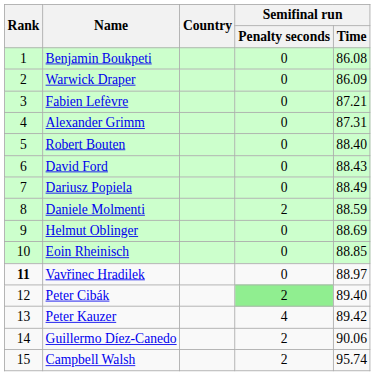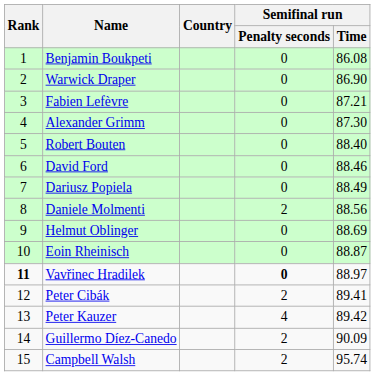 <table class="wikitable sortable" style="text-align:center">
 <tr>
 <th rowspan=2>Rank</th>
 <th rowspan=2>Name</th>
 <th rowspan=2>Country</th>
 <th colspan=2>Semifinal run</th>
 </tr>
 <tr>
 <th>Penalty seconds</th>
 <th>Time</th>
 </tr>
 <tr align=center style="background:#ccffcc;">
 <td>1</td>
 <td align=left><a href='#'>Benjamin Boukpeti</a></td>
 <td></td>
 <td>0</td>
 <td>86.08</td>
 </tr>
 <tr align=center style="background:#ccffcc;">
 <td>2</td>
 <td align=left><a href='#'>Warwick Draper</a></td>
 <td></td>
 <td>0</td>
-<td>86.09</td>
+<td>86.90</td>
 </tr>
 <tr align=center style="background:#ccffcc;">
 <td>3</td>
 <td align=left><a href='#'>Fabien Lefèvre</a></td>
 <td></td>
 <td>0</td>
 <td>87.21</td>
 </tr>
 <tr align=center style="background:#ccffcc;">
 <td>4</td>
 <td align=left><a href='#'>Alexander Grimm</a></td>
 <td></td>
 <td>0</td>
-<td>87.31</td>
+<td>87.30</td>
 </tr>
 <tr align=center style="background:#ccffcc;">
 <td>5</td>
 <td align=left><a href='#'>Robert Bouten</a></td>
 <td></td>
 <td>0</td>
 <td>88.40</td>
 </tr>
 <tr align=center style="background:#ccffcc;">
 <td>6</td>
 <td align=left><a href='#'>David Ford</a></td>
 <td></td>
 <td>0</td>
-<td>88.43</td>
+<td>88.46</td>
 </tr>
 <tr align=center style="background:#ccffcc;">
 <td>7</td>
 <td align=left><a href='#'>Dariusz Popiela</a></td>
 <td></td>
 <td>0</td>
 <td>88.49</td>
 </tr>
 <tr align=center style="background:#ccffcc;">
 <td>8</td>
 <td align=left><a href='#'>Daniele Molmenti</a></td>
 <td></td>
 <td>2</td>
-<td>88.59</td>
+<td>88.56</td>
 </tr>
 <tr align=center style="background:#ccffcc;">
 <td>9</td>
 <td align=left><a href='#'>Helmut Oblinger</a></td>
 <td></td>
 <td>0</td>
 <td>88.69</td>
 </tr>
 <tr align=center style="background:#ccffcc;">
 <td>10</td>
 <td align=left><a href='#'>Eoin Rheinisch</a></td>
 <td></td>
 <td>0</td>
-<td>88.85</td>
+<td>88.87</td>
 </tr>
 <tr>
 <td><strong>11</strong></td>
 <td align=left><a href='#'>Vavřinec Hradilek</a></td>
 <td></td>
-<td>0</td>
+<td><strong>0</strong></td>
 <td>88.97</td>
 </tr>
 <tr>
 <td>12</td>
 <td align=left><a href='#'>Peter Cibák</a></td>
 <td></td>
-<td style="background: lightgreen;">2</td>
-<td>89.40</td>
+<td>2</td>
+<td>89.41</td>
 </tr>
 <tr>
 <td>13</td>
 <td align=left><a href='#'>Peter Kauzer</a></td>
 <td></td>
 <td>4</td>
 <td>89.42</td>
 </tr>
 <tr>
 <td>14</td>
 <td align=left><a href='#'>Guillermo Díez-Canedo</a></td>
 <td></td>
 <td>2</td>
-<td>90.06</td>
+<td>90.09</td>
 </tr>
 <tr>
 <td>15</td>
 <td align=left><a href='#'>Campbell Walsh</a></td>
 <td></td>
 <td>2</td>
 <td>95.74</td>
 </tr>
 </table>
